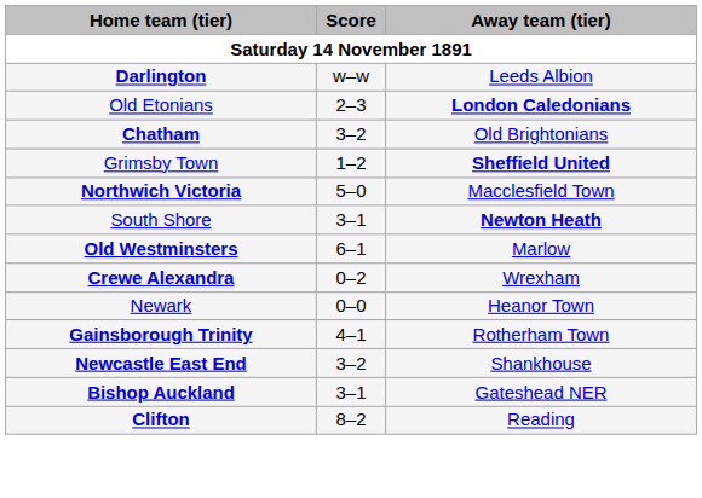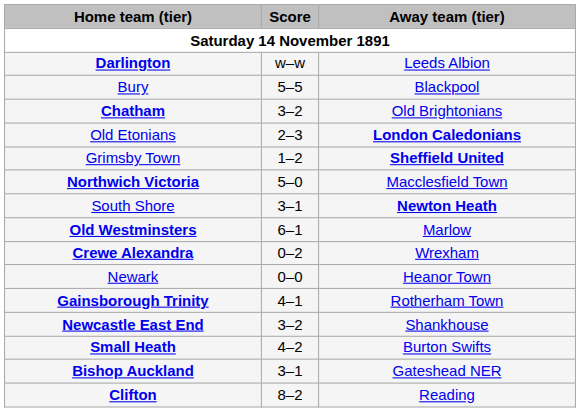 <table class="wikitable" style="width: 550px; background:WhiteSmoke; text-align:center; font-size:90%">
 <tr>
 <td scope="col" style="width: 45.00%; background:silver;"><strong>Home team (tier)</strong></td>
 <td scope="col" style="width: 10.00%; background:silver;"><strong>Score</strong></td>
 <td scope="col" style="width: 45.00%; background:silver;"><strong>Away team (tier)</strong></td>
 </tr>
 <tr>
 <td colspan="3" style= background:White><strong>Saturday 14 November 1891</strong></td>
 </tr>
 <tr>
 <td><strong><a href='#'>Darlington</a></strong></td>
 <td>w–w</td>
 <td><a href='#'>Leeds Albion</a></td>
 </tr>
 <tr>
-<td><a href='#'>Old Etonians</a></td>
-<td>2–3</td>
-<td><strong><a href='#'>London Caledonians</a></strong></td>
+<td><a href='#'>Bury</a></td>
+<td>5–5</td>
+<td><a href='#'>Blackpool</a></td>
 </tr>
 <tr>
 <td><strong><a href='#'>Chatham</a></strong></td>
 <td>3–2</td>
 <td><a href='#'>Old Brightonians</a></td>
+</tr>
+<tr>
+<td><a href='#'>Old Etonians</a></td>
+<td>2–3</td>
+<td><strong><a href='#'>London Caledonians</a></strong></td>
 </tr>
 <tr>
 <td><a href='#'>Grimsby Town</a></td>
 <td>1–2</td>
 <td><strong><a href='#'>Sheffield United</a></strong></td>
 </tr>
 <tr>
 <td><strong><a href='#'>Northwich Victoria</a></strong></td>
 <td>5–0</td>
 <td><a href='#'>Macclesfield Town</a></td>
 </tr>
 <tr>
 <td><a href='#'>South Shore</a></td>
 <td>3–1</td>
 <td><strong><a href='#'>Newton Heath</a></strong></td>
 </tr>
 <tr>
 <td><strong><a href='#'>Old Westminsters</a></strong></td>
 <td>6–1</td>
 <td><a href='#'>Marlow</a></td>
 </tr>
 <tr>
 <td><strong><a href='#'>Crewe Alexandra</a></strong></td>
 <td>0–2</td>
 <td><a href='#'>Wrexham</a></td>
 </tr>
 <tr>
 <td><a href='#'>Newark</a></td>
 <td>0–0</td>
 <td><a href='#'>Heanor Town</a></td>
 </tr>
 <tr>
 <td><strong><a href='#'>Gainsborough Trinity</a></strong></td>
 <td>4–1</td>
 <td><a href='#'>Rotherham Town</a></td>
 </tr>
 <tr>
 <td><strong><a href='#'>Newcastle East End</a></strong></td>
 <td>3–2</td>
 <td><a href='#'>Shankhouse</a></td>
 </tr>
 <tr>
+<td><strong><a href='#'>Small Heath</a></strong></td>
+<td>4–2</td>
+<td><a href='#'>Burton Swifts</a></td>
+</tr>
+<tr>
 <td><strong><a href='#'>Bishop Auckland</a></strong></td>
 <td>3–1</td>
 <td><a href='#'>Gateshead NER</a></td>
 </tr>
 <tr>
 <td><strong><a href='#'>Clifton</a></strong></td>
 <td>8–2</td>
 <td><a href='#'>Reading</a></td>
 </tr>
 </table>
